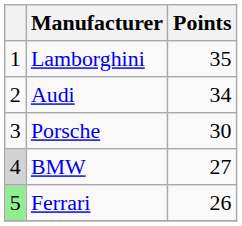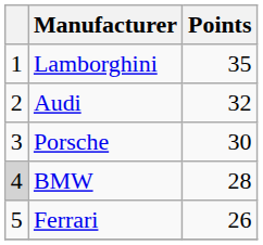 <table class="wikitable" style="font-size: 95%;">
 <tr>
 <th scope="col"></th>
 <th scope="col">Manufacturer</th>
 <th scope="col">Points</th>
 </tr>
 <tr>
 <td align=center>1</td>
 <td> <a href='#'>Lamborghini</a></td>
 <td align=right>35</td>
 </tr>
 <tr>
 <td align=center>2</td>
 <td> <a href='#'>Audi</a></td>
-<td align=right>34</td>
+<td align=right>32</td>
 </tr>
 <tr>
 <td align=center>3</td>
 <td> <a href='#'>Porsche</a></td>
 <td align=right>30</td>
 </tr>
 <tr>
 <td align=center style="background: lightgrey;">4</td>
 <td> <a href='#'>BMW</a></td>
-<td align=right>27</td>
+<td align=right>28</td>
 </tr>
 <tr>
-<td align=center style="background: lightgreen;">5</td>
+<td align=center>5</td>
 <td> <a href='#'>Ferrari</a></td>
 <td align=right>26</td>
 </tr>
 <tr>
 </tr>
 </table>
